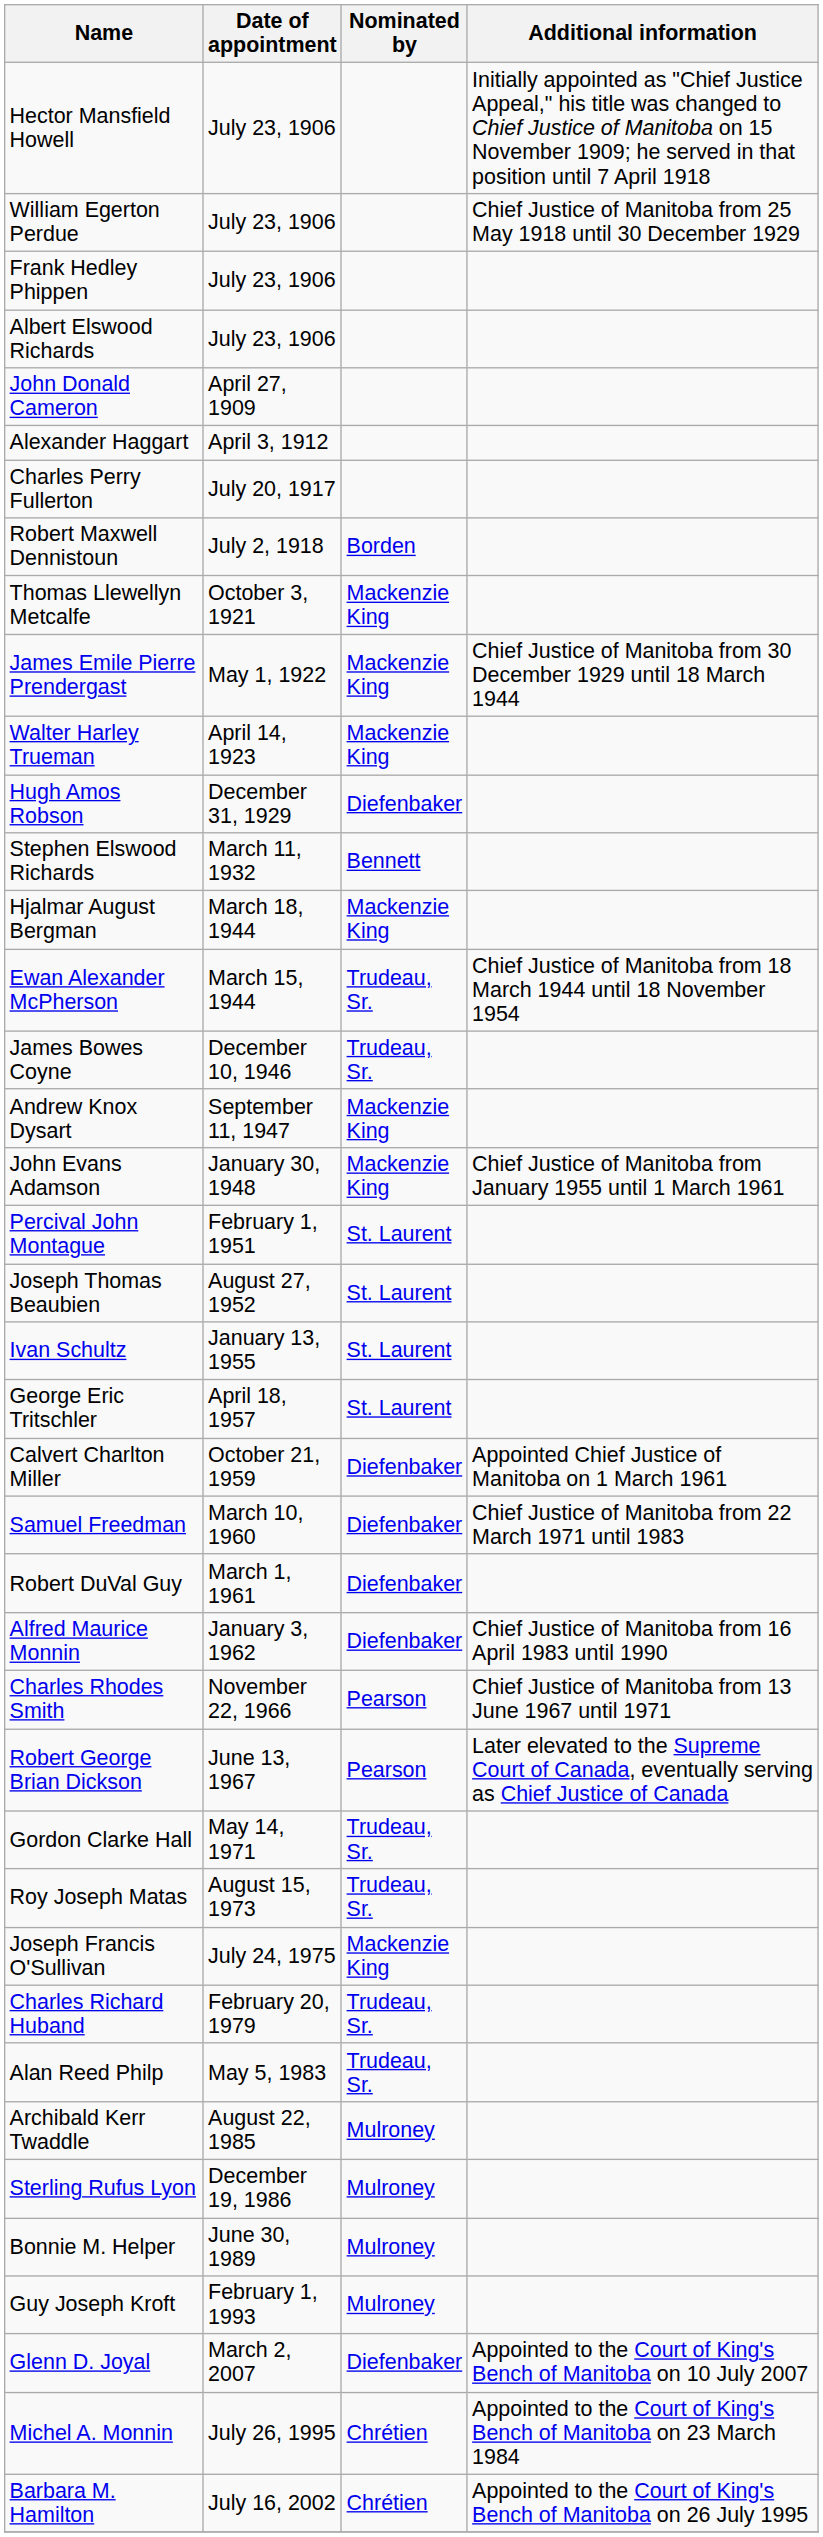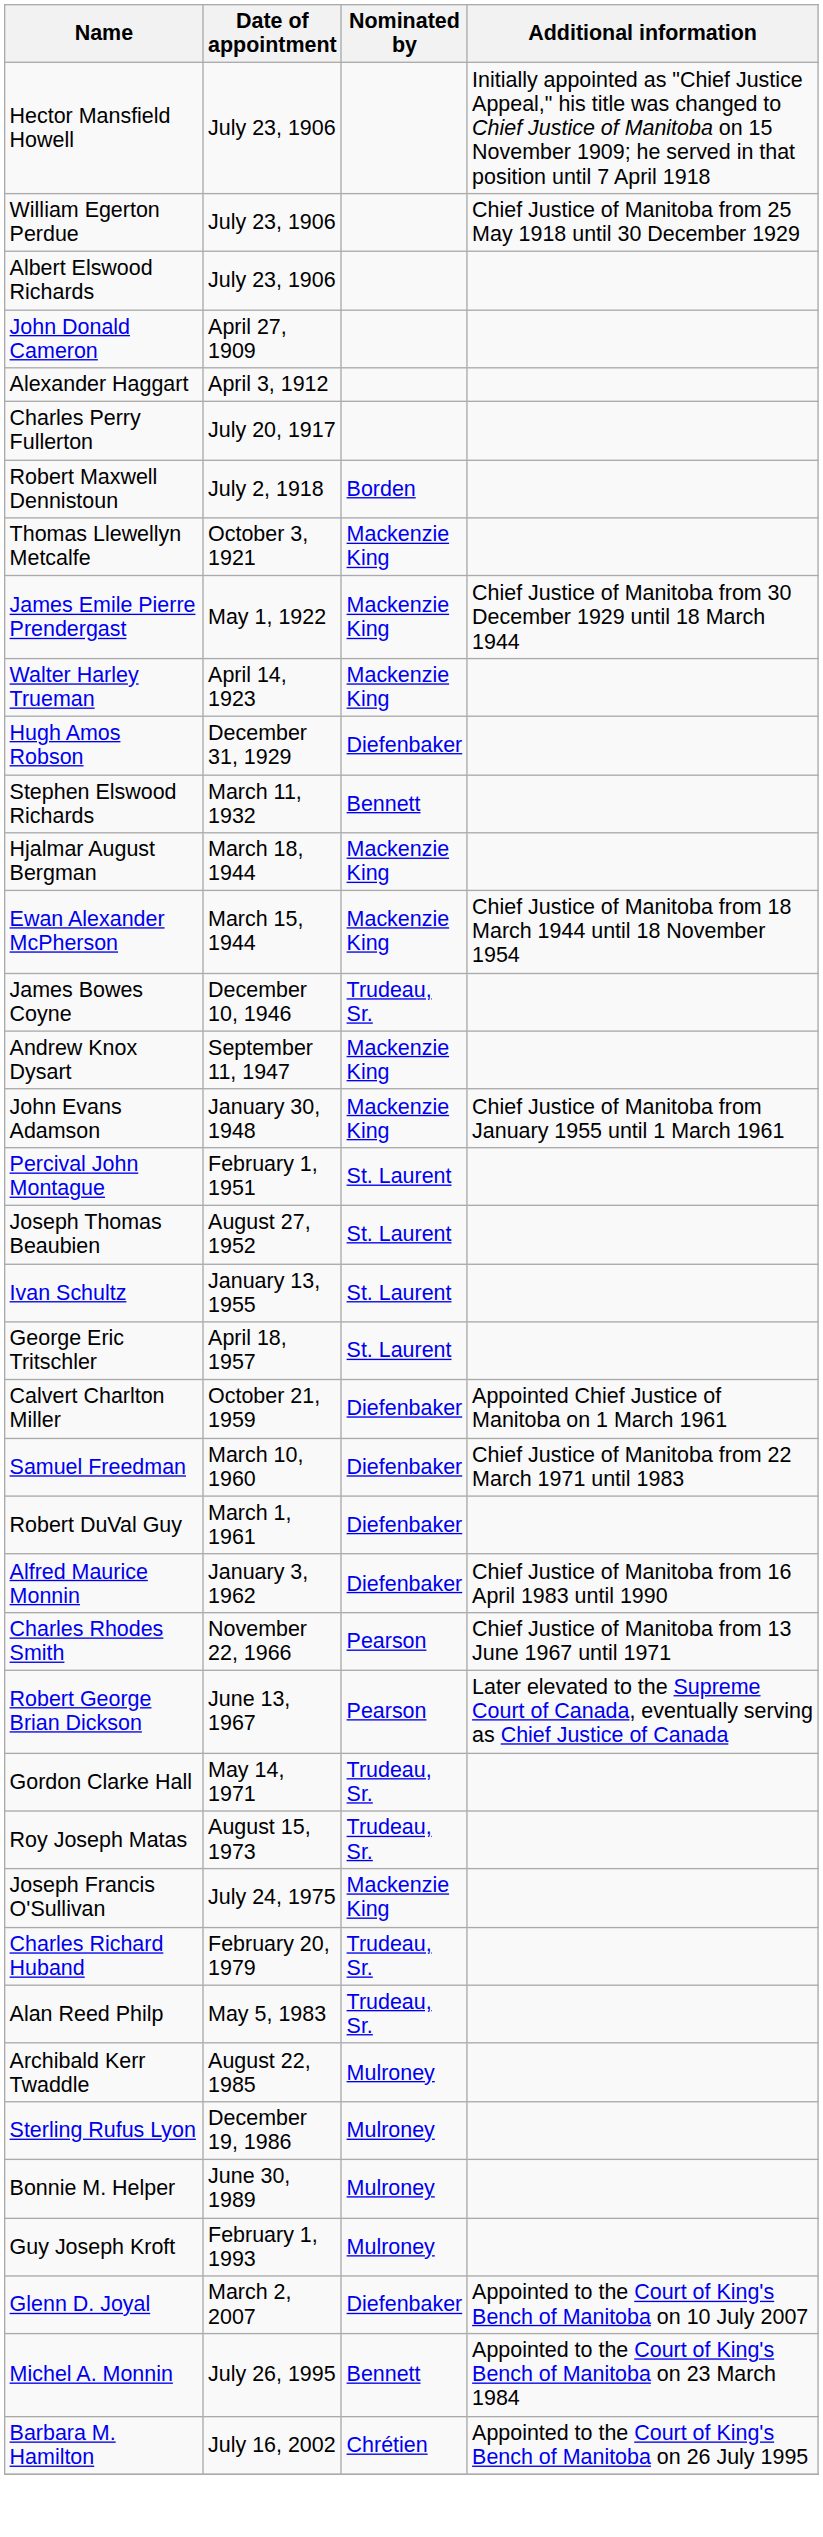 <table class="wikitable" style="text-align:Left">
 <tr>
 <th width="25%">Name</th>
 <th width="15%">Date of appointment</th>
 <th width="15%">Nominated by</th>
 <th width="65%">Additional information</th>
 </tr>
 <tr>
 <td>Hector Mansfield Howell</td>
 <td>July 23, 1906</td>
 <td></td>
 <td>Initially appointed as "Chief Justice Appeal," his title was changed to <em>Chief Justice of Manitoba</em> on 15 November 1909; he served in that position until 7 April 1918</td>
 </tr>
 <tr>
 <td>William Egerton Perdue</td>
 <td>July 23, 1906</td>
 <td></td>
 <td>Chief Justice of Manitoba from 25 May 1918 until 30 December 1929</td>
-</tr>
-<tr>
-<td>Frank Hedley Phippen</td>
-<td>July 23, 1906</td>
-<td></td>
-<td></td>
 </tr>
 <tr>
 <td>Albert Elswood Richards</td>
 <td>July 23, 1906</td>
 <td></td>
 <td></td>
 </tr>
 <tr>
 <td><a href='#'>John Donald Cameron</a></td>
 <td>April 27, 1909</td>
 <td></td>
 <td></td>
 </tr>
 <tr>
 <td>Alexander Haggart</td>
 <td>April 3, 1912</td>
 <td></td>
 <td></td>
 </tr>
 <tr>
 <td>Charles Perry Fullerton</td>
 <td>July 20, 1917</td>
 <td></td>
 <td></td>
 </tr>
 <tr>
 <td>Robert Maxwell Dennistoun</td>
 <td>July 2, 1918</td>
 <td><a href='#'>Borden</a></td>
 <td></td>
 </tr>
 <tr>
 <td>Thomas Llewellyn Metcalfe</td>
 <td>October 3, 1921</td>
 <td><a href='#'>Mackenzie King</a></td>
 <td></td>
 </tr>
 <tr>
 <td><a href='#'>James Emile Pierre Prendergast</a></td>
 <td>May 1, 1922</td>
 <td><a href='#'>Mackenzie King</a></td>
 <td>Chief Justice of Manitoba from 30 December 1929 until 18 March 1944</td>
 </tr>
 <tr>
 <td><a href='#'>Walter Harley Trueman</a></td>
 <td>April 14, 1923</td>
 <td><a href='#'>Mackenzie King</a></td>
 <td></td>
 </tr>
 <tr>
 <td><a href='#'>Hugh Amos Robson</a></td>
 <td>December 31, 1929</td>
 <td><a href='#'>Diefenbaker</a></td>
 <td></td>
 </tr>
 <tr>
 <td>Stephen Elswood Richards</td>
 <td>March 11, 1932</td>
 <td><a href='#'>Bennett</a></td>
 <td></td>
 </tr>
 <tr>
 <td>Hjalmar August Bergman</td>
 <td>March 18, 1944</td>
 <td><a href='#'>Mackenzie King</a></td>
 <td></td>
 </tr>
 <tr>
 <td><a href='#'>Ewan Alexander McPherson</a></td>
 <td>March 15, 1944</td>
-<td><a href='#'>Trudeau, Sr.</a></td>
+<td><a href='#'>Mackenzie King</a></td>
 <td>Chief Justice of Manitoba from 18 March 1944 until 18 November 1954</td>
 </tr>
 <tr>
 <td>James Bowes Coyne</td>
 <td>December 10, 1946</td>
 <td><a href='#'>Trudeau, Sr.</a></td>
 <td></td>
 </tr>
 <tr>
 <td>Andrew Knox Dysart</td>
 <td>September 11, 1947</td>
 <td><a href='#'>Mackenzie King</a></td>
 <td></td>
 </tr>
 <tr>
 <td>John Evans Adamson</td>
 <td>January 30, 1948</td>
 <td><a href='#'>Mackenzie King</a></td>
 <td>Chief Justice of Manitoba from January 1955 until 1 March 1961</td>
 </tr>
 <tr>
 <td><a href='#'>Percival John Montague</a></td>
 <td>February 1, 1951</td>
 <td><a href='#'>St. Laurent</a></td>
 <td></td>
 </tr>
 <tr>
 <td>Joseph Thomas Beaubien</td>
 <td>August 27, 1952</td>
 <td><a href='#'>St. Laurent</a></td>
 <td></td>
 </tr>
 <tr>
 <td><a href='#'>Ivan Schultz</a></td>
 <td>January 13, 1955</td>
 <td><a href='#'>St. Laurent</a></td>
 <td></td>
 </tr>
 <tr>
 <td>George Eric Tritschler</td>
 <td>April 18, 1957</td>
 <td><a href='#'>St. Laurent</a></td>
 <td></td>
 </tr>
 <tr>
 <td>Calvert Charlton Miller</td>
 <td>October 21, 1959</td>
 <td><a href='#'>Diefenbaker</a></td>
 <td>Appointed Chief Justice of Manitoba on 1 March 1961</td>
 </tr>
 <tr>
 <td><a href='#'>Samuel Freedman</a></td>
 <td>March 10, 1960</td>
 <td><a href='#'>Diefenbaker</a></td>
 <td>Chief Justice of Manitoba from 22 March 1971 until 1983</td>
 </tr>
 <tr>
 <td>Robert DuVal Guy</td>
 <td>March 1, 1961</td>
 <td><a href='#'>Diefenbaker</a></td>
 <td></td>
 </tr>
 <tr>
 <td><a href='#'>Alfred Maurice Monnin</a></td>
 <td>January 3, 1962</td>
 <td><a href='#'>Diefenbaker</a></td>
 <td>Chief Justice of Manitoba from 16 April 1983 until 1990</td>
 </tr>
 <tr>
 <td><a href='#'>Charles Rhodes Smith</a></td>
 <td>November 22, 1966</td>
 <td><a href='#'>Pearson</a></td>
 <td>Chief Justice of Manitoba from 13 June 1967 until 1971</td>
 </tr>
 <tr>
 <td><a href='#'>Robert George Brian Dickson</a></td>
 <td>June 13, 1967</td>
 <td><a href='#'>Pearson</a></td>
 <td>Later elevated to the <a href='#'>Supreme Court of Canada</a>, eventually serving as <a href='#'>Chief Justice of Canada</a></td>
 </tr>
 <tr>
 <td>Gordon Clarke Hall</td>
 <td>May 14, 1971</td>
 <td><a href='#'>Trudeau, Sr.</a></td>
 <td></td>
 </tr>
 <tr>
 <td>Roy Joseph Matas</td>
 <td>August 15, 1973</td>
 <td><a href='#'>Trudeau, Sr.</a></td>
 <td></td>
 </tr>
 <tr>
 <td>Joseph Francis O'Sullivan</td>
 <td>July 24, 1975</td>
 <td><a href='#'>Mackenzie King</a></td>
 <td></td>
 </tr>
 <tr>
 <td><a href='#'>Charles Richard Huband</a></td>
 <td>February 20, 1979</td>
 <td><a href='#'>Trudeau, Sr.</a></td>
 <td></td>
 </tr>
 <tr>
 <td>Alan Reed Philp</td>
 <td>May 5, 1983</td>
 <td><a href='#'>Trudeau, Sr.</a></td>
 <td></td>
 </tr>
 <tr>
 <td>Archibald Kerr Twaddle</td>
 <td>August 22, 1985</td>
 <td><a href='#'>Mulroney</a></td>
 <td></td>
 </tr>
 <tr>
 <td><a href='#'>Sterling Rufus Lyon</a></td>
 <td>December 19, 1986</td>
 <td><a href='#'>Mulroney</a></td>
 <td></td>
 </tr>
 <tr>
 <td>Bonnie M. Helper</td>
 <td>June 30, 1989</td>
 <td><a href='#'>Mulroney</a></td>
 <td></td>
 </tr>
 <tr>
 <td>Guy Joseph Kroft</td>
 <td>February 1, 1993</td>
 <td><a href='#'>Mulroney</a></td>
 <td></td>
 </tr>
 <tr>
 <td><a href='#'>Glenn D. Joyal</a></td>
 <td>March 2, 2007</td>
 <td><a href='#'>Diefenbaker</a></td>
 <td>Appointed to the <a href='#'>Court of King's Bench of Manitoba</a> on 10 July 2007</td>
 </tr>
 <tr>
 <td><a href='#'>Michel A. Monnin</a></td>
 <td>July 26, 1995</td>
-<td><a href='#'>Chrétien</a></td>
+<td><a href='#'>Bennett</a></td>
 <td>Appointed to the <a href='#'>Court of King's Bench of Manitoba</a> on 23 March 1984</td>
 </tr>
 <tr>
 <td><a href='#'>Barbara M. Hamilton</a></td>
 <td>July 16, 2002</td>
 <td><a href='#'>Chrétien</a></td>
 <td>Appointed to the <a href='#'>Court of King's Bench of Manitoba</a> on 26 July 1995</td>
 </tr>
 <tr>
 </tr>
 </table>
